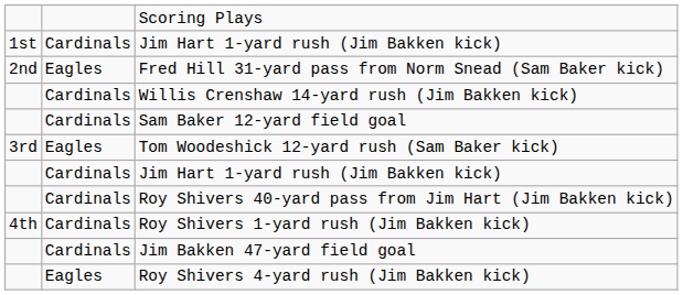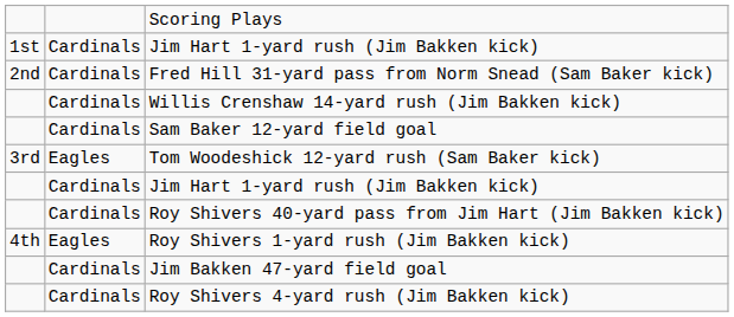 <table class="wikitable" 80%>
 <tr>
 <td></td>
 <td></td>
 <td>Scoring Plays</td>
 </tr>
 <tr style="text-align:left;" bgcolor="">
 <td>1st</td>
 <td>Cardinals</td>
 <td>Jim Hart 1-yard rush (Jim Bakken kick)</td>
 </tr>
 <tr style="text-align:left;" bgcolor="">
 <td>2nd</td>
-<td>Eagles</td>
+<td>Cardinals</td>
 <td>Fred Hill 31-yard pass from Norm Snead (Sam Baker kick)</td>
 </tr>
 <tr style="text-align:left;" bgcolor="">
 <td></td>
 <td>Cardinals</td>
 <td>Willis Crenshaw 14-yard rush (Jim Bakken kick)</td>
 </tr>
 <tr style="text-align:left;" bgcolor="">
 <td></td>
 <td>Cardinals</td>
 <td>Sam Baker 12-yard field goal</td>
 </tr>
 <tr style="text-align:left;" bgcolor="">
 <td>3rd</td>
 <td>Eagles</td>
 <td>Tom Woodeshick 12-yard rush (Sam Baker kick)</td>
 </tr>
 <tr style="text-align:left;" bgcolor="">
 <td></td>
 <td>Cardinals</td>
 <td>Jim Hart 1-yard rush (Jim Bakken kick)</td>
 </tr>
 <tr style="text-align:left;" bgcolor="">
 <td></td>
 <td>Cardinals</td>
 <td>Roy Shivers 40-yard pass from Jim Hart (Jim Bakken kick)</td>
 </tr>
 <tr style="text-align:left;" bgcolor="">
 <td>4th</td>
-<td>Cardinals</td>
+<td>Eagles</td>
 <td>Roy Shivers 1-yard rush (Jim Bakken kick)</td>
 </tr>
 <tr style="text-align:left;" bgcolor="">
 <td></td>
 <td>Cardinals</td>
 <td>Jim Bakken 47-yard field goal</td>
 </tr>
 <tr style="text-align:left;" bgcolor="">
 <td></td>
-<td>Eagles</td>
+<td>Cardinals</td>
 <td>Roy Shivers 4-yard rush (Jim Bakken kick)</td>
 </tr>
 </table>
